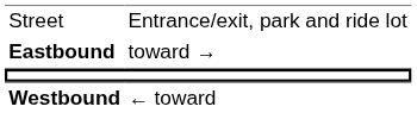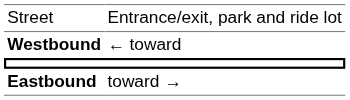 <table table border=0 cellspacing=0 cellpadding=3>
 <tr>
 <td style="border-top:solid 1px gray" valign=top>Street</td>
 <td style="border-top:solid 1px gray" valign=top>Entrance/exit, park and ride lot</td>
 </tr>
 <tr>
-<td style="border-bottom:solid 1px gray"><strong>Eastbound</strong></td>
-<td style="border-bottom:solid 1px gray">  toward   →</td>
+<td style="border-top:solid 1px gray"><strong>Westbound</strong></td>
+<td style="border-top:solid 1px gray">←  toward  </td>
 </tr>
 <tr>
 <td style="border-top:solid 2px black;border-right:solid 2px black;border-left:solid 2px black;border-bottom:solid 2px black;text-align:center" colspan=2></td>
 </tr>
 <tr>
-<td style="border-top:solid 1px gray"><strong>Westbound</strong></td>
-<td style="border-top:solid 1px gray">←  toward  </td>
+<td style="border-bottom:solid 1px gray"><strong>Eastbound</strong></td>
+<td style="border-bottom:solid 1px gray">  toward   →</td>
 </tr>
 </table>
